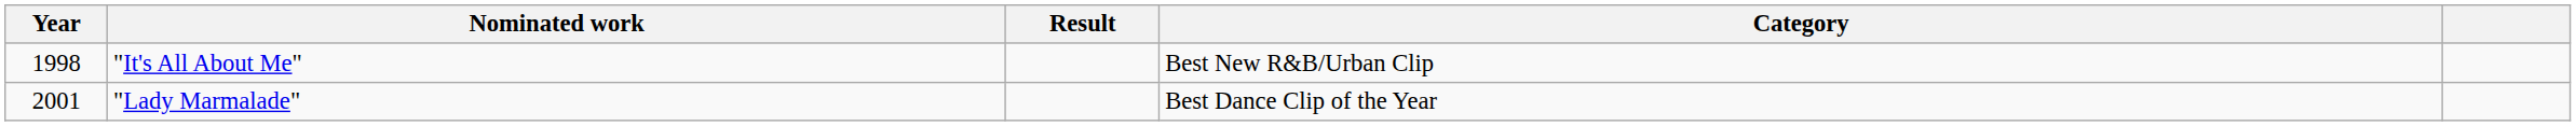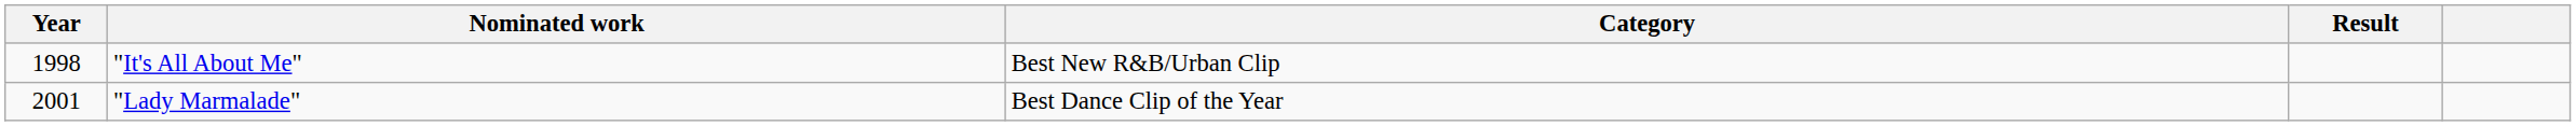 <table class="wikitable plainrowheaders" style="width:85%;">
 <tr>
 <th scope="col" style="width:4%;">Year</th>
 <th scope="col" style="width:35%;">Nominated work</th>
+<th scope="col" style="width:50%;">Category</th>
 <th scope="col" style="width:6%;">Result</th>
-<th scope="col" style="width:50%;">Category</th>
 <th scope="col" style="width:6%;"></th>
 </tr>
 <tr>
 <td align="center">1998</td>
 <td>"<a href='#'>It's All About Me</a>"</td>
+<td>Best New R&B/Urban Clip</td>
 <td></td>
-<td>Best New R&B/Urban Clip</td>
 <td></td>
 </tr>
 <tr>
 <td align="center">2001</td>
 <td>"<a href='#'>Lady Marmalade</a>"</td>
+<td>Best Dance Clip of the Year</td>
 <td></td>
-<td>Best Dance Clip of the Year</td>
 <td></td>
 </tr>
 </table>
